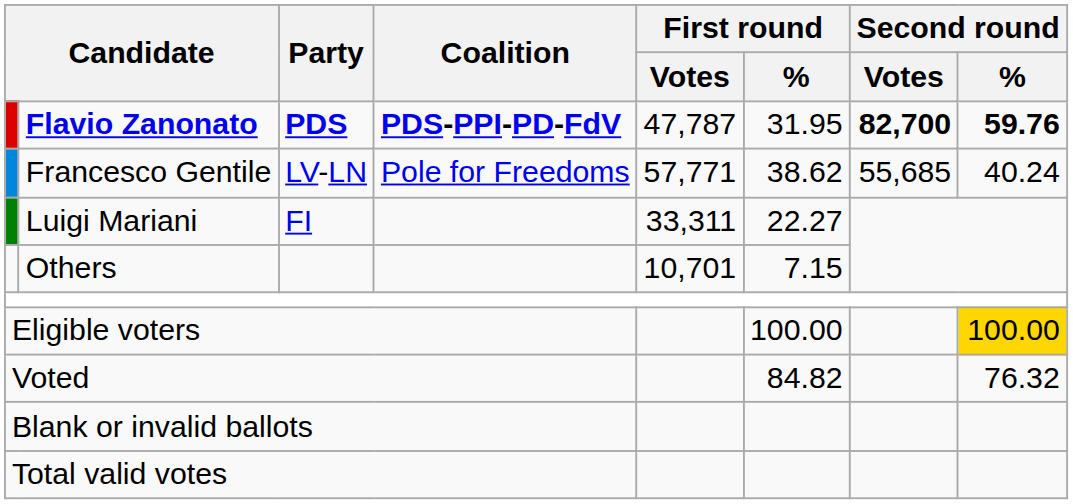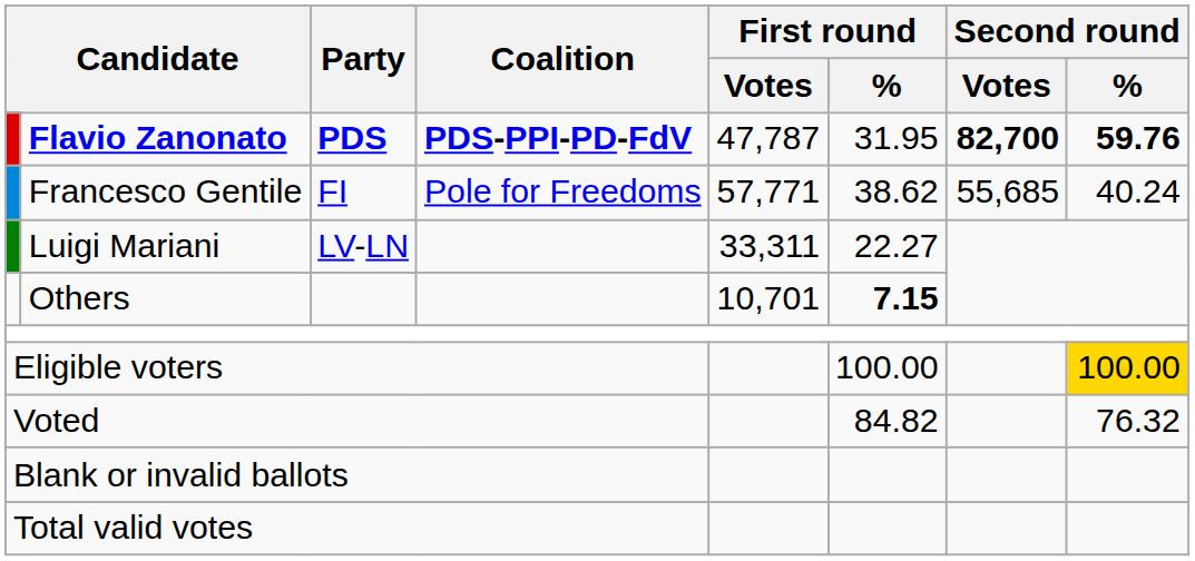 <table class="wikitable centre">
 <tr>
 <th scope="col" rowspan=2 colspan=2>Candidate</th>
 <th scope="col" rowspan=2 colspan=1>Party</th>
 <th scope="col" rowspan=2 colspan=1>Coalition</th>
 <th scope="col" colspan=2>First round</th>
 <th scope="col" colspan=2>Second round</th>
 </tr>
 <tr>
 <th scope="col">Votes</th>
 <th scope="col">%</th>
 <th scope="col">Votes</th>
 <th scope="col">%</th>
 </tr>
 <tr>
 <td bgcolor="#dd0000"></td>
 <td><strong><a href='#'>Flavio Zanonato</a></strong></td>
 <td><strong><a href='#'>PDS</a></strong></td>
 <td><strong><a href='#'>PDS</a>-<a href='#'>PPI</a>-<a href='#'>PD</a>-<a href='#'>FdV</a></strong></td>
 <td style="text-align: right">47,787</td>
 <td style="text-align: right">31.95</td>
 <td style="text-align: right"><strong>82,700</strong></td>
 <td style="text-align: right"><strong>59.76</strong></td>
 </tr>
 <tr>
 <td bgcolor="#0087DC"></td>
 <td>Francesco Gentile</td>
-<td><a href='#'>LV</a>-<a href='#'>LN</a></td>
+<td><a href='#'>FI</a></td>
 <td><a href='#'>Pole for Freedoms</a></td>
 <td style="text-align: right">57,771</td>
 <td style="text-align: right">38.62</td>
 <td style="text-align: right">55,685</td>
 <td style="text-align: right">40.24</td>
 </tr>
 <tr>
 <td bgcolor="#008000"></td>
 <td>Luigi Mariani</td>
-<td><a href='#'>FI</a></td>
+<td><a href='#'>LV</a>-<a href='#'>LN</a></td>
 <td></td>
 <td style="text-align: right">33,311</td>
 <td style="text-align: right">22.27</td>
 </tr>
 <tr>
 <td bgcolor=""></td>
 <td>Others</td>
 <td></td>
 <td></td>
 <td style="text-align: right">10,701</td>
-<td style="text-align: right">7.15</td>
+<td style="text-align: right"><strong>7.15</strong></td>
 </tr>
 <tr bgcolor=white>
 <td colspan=8></td>
 </tr>
 <tr>
 <td colspan=4>Eligible voters</td>
 <td style="text-align: right"></td>
 <td style="text-align: right">100.00</td>
 <td style="text-align: right"></td>
 <td style="background: gold; text-align: right">100.00</td>
 </tr>
 <tr>
 <td colspan=4>Voted</td>
 <td style="text-align: right"></td>
 <td style="text-align: right">84.82</td>
 <td style="text-align: right"></td>
 <td style="text-align: right">76.32</td>
 </tr>
 <tr>
 <td colspan=4>Blank or invalid ballots</td>
 <td style="text-align: right"></td>
 <td style="text-align: right"></td>
 <td style="text-align: right"></td>
 <td style="text-align: right"></td>
 </tr>
 <tr>
 <td colspan=4>Total valid votes</td>
 <td style="text-align: right"></td>
 <td style="text-align: right"></td>
 <td style="text-align: right"></td>
 <td style="text-align: right"></td>
 </tr>
 </table>
